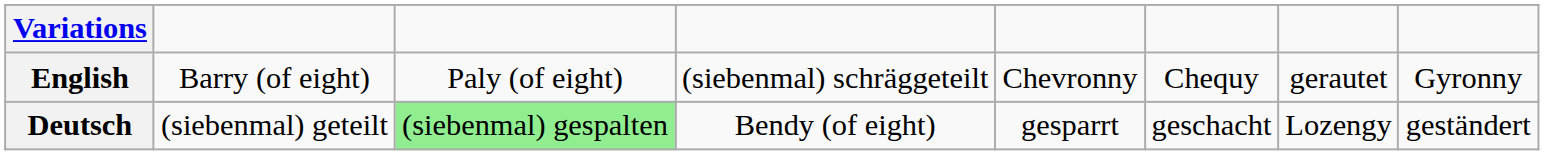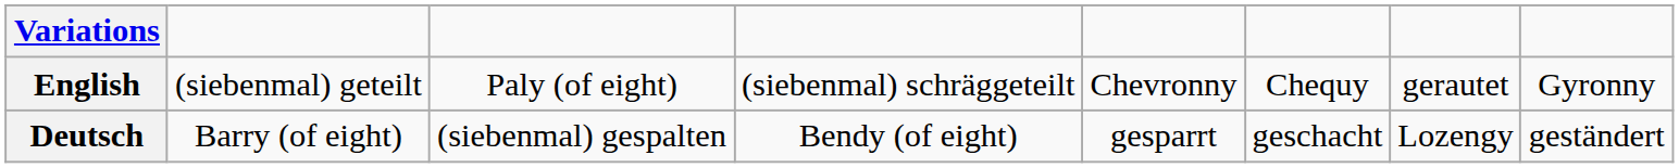 <table class="wikitable" style="margin:1em auto;">
 <tr>
 <th><a href='#'>Variations</a></th>
 <td align="center"></td>
 <td align="center"></td>
 <td align="center"></td>
 <td align="center"></td>
 <td align="center"></td>
 <td align="center"></td>
 <td align="center"></td>
 </tr>
 <tr>
 <th>English</th>
-<td align="center">Barry (of eight)</td>
+<td align="center">(siebenmal) geteilt</td>
 <td align="center">Paly (of eight)</td>
 <td align="center">(siebenmal) schräggeteilt</td>
 <td align="center">Chevronny</td>
 <td align="center">Chequy</td>
 <td align="center">gerautet</td>
 <td align="center">Gyronny</td>
 </tr>
 <tr>
 <th>Deutsch</th>
-<td align="center">(siebenmal) geteilt</td>
-<td align="center" style="background: lightgreen;">(siebenmal) gespalten</td>
+<td align="center">Barry (of eight)</td>
+<td align="center">(siebenmal) gespalten</td>
 <td align="center">Bendy (of eight)</td>
 <td align="center">gesparrt</td>
 <td align="center">geschacht</td>
 <td align="center">Lozengy</td>
 <td align="center">geständert</td>
 </tr>
 </table>
